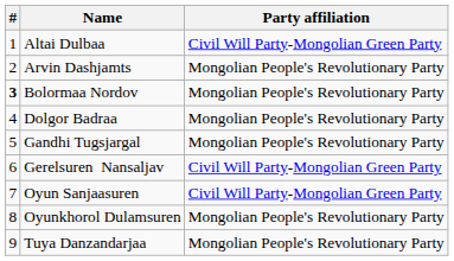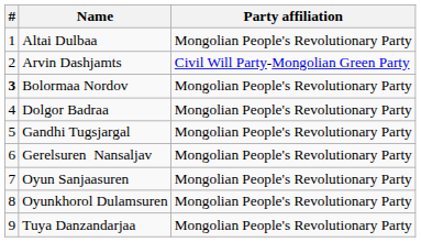 <table class="wikitable">
 <tr>
 <th>#</th>
 <th>Name</th>
 <th>Party affiliation</th>
 </tr>
 <tr>
 <td>1</td>
 <td>Altai Dulbaa</td>
-<td><a href='#'>Civil Will Party</a>-<a href='#'>Mongolian Green Party</a></td>
+<td>Mongolian People's Revolutionary Party</td>
 </tr>
 <tr>
 <td>2</td>
 <td>Arvin Dashjamts</td>
-<td>Mongolian People's Revolutionary Party</td>
+<td><a href='#'>Civil Will Party</a>-<a href='#'>Mongolian Green Party</a></td>
 </tr>
 <tr>
 <td><strong>3</strong></td>
 <td>Bolormaa Nordov</td>
 <td>Mongolian People's Revolutionary Party</td>
 </tr>
 <tr>
 <td>4</td>
 <td>Dolgor   Badraa</td>
 <td>Mongolian People's Revolutionary Party</td>
 </tr>
 <tr>
 <td>5</td>
 <td>Gandhi   Tugsjargal</td>
 <td>Mongolian People's Revolutionary Party</td>
 </tr>
 <tr>
 <td>6</td>
 <td>Gerelsuren  Nansaljav</td>
-<td><a href='#'>Civil Will Party</a>-<a href='#'>Mongolian Green Party</a></td>
+<td>Mongolian People's Revolutionary Party</td>
 </tr>
 <tr>
 <td>7</td>
 <td>Oyun Sanjaasuren</td>
-<td><a href='#'>Civil Will Party</a>-<a href='#'>Mongolian Green Party</a></td>
+<td>Mongolian People's Revolutionary Party</td>
 </tr>
 <tr>
 <td>8</td>
 <td>Oyunkhorol Dulamsuren</td>
 <td>Mongolian People's Revolutionary Party</td>
 </tr>
 <tr>
 <td>9</td>
 <td>Tuya   Danzandarjaa</td>
 <td>Mongolian People's Revolutionary Party</td>
 </tr>
 </table>
